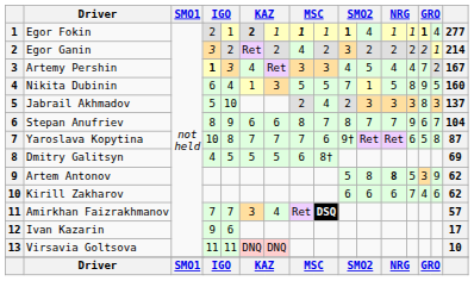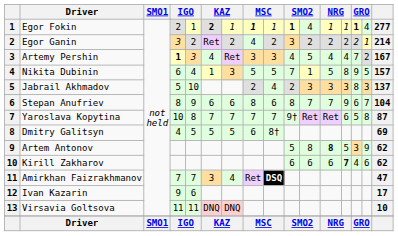 <table align=left| class="wikitable" style="font-size: 85%; text-align: center">
 <tr valign="top">
 <th valign="middle"></th>
 <th valign="middle">Driver</th>
 <th colspan=2><a href='#'>SMO1</a></th>
 <th colspan=2><a href='#'>IGO</a></th>
 <th colspan=2><a href='#'>KAZ</a></th>
 <th colspan=2><a href='#'>MSC</a></th>
 <th colspan=2><a href='#'>SMO2</a></th>
 <th colspan=2><a href='#'>NRG</a></th>
 <th colspan=2><a href='#'>GRO</a></th>
 <th valign="middle"></th>
 </tr>
 <tr>
 <th>1</th>
 <td align="left">Egor Fokin</td>
 <td rowspan="13" colspan="2"><em>not<br>held</em></td>
 <td style="background:#dfdfdf;">2</td>
 <td style="background:#ffffbf;">1</td>
 <td style="background:#dfdfdf;"><strong>2</strong></td>
 <td style="background:#ffffbf;"><em>1</em></td>
 <td style="background:#ffffbf;"><strong><em>1</em></strong></td>
 <td style="background:#ffffbf;"><em>1</em></td>
 <td style="background:#ffffbf;"><strong>1</strong></td>
 <td style="background:#dfffdf;">4</td>
 <td style="background:#ffffbf;"><em>1</em></td>
 <td style="background:#ffffbf;"><em>1</em></td>
 <td style="background:#ffffbf;"><strong>1</strong></td>
 <td style="background:#dfffdf;">4</td>
 <th>277</th>
 </tr>
 <tr>
 <th>2</th>
 <td align="left">Egor Ganin</td>
 <td style="background:#ffdf9f;"><em>3</em></td>
 <td style="background:#dfdfdf;">2</td>
 <td style="background:#efcfff;">Ret</td>
 <td style="background:#dfdfdf;">2</td>
 <td style="background:#dfffdf;">4</td>
 <td style="background:#dfdfdf;">2</td>
 <td style="background:#ffdf9f;">3</td>
 <td style="background:#dfdfdf;">2</td>
 <td style="background:#dfdfdf;">2</td>
 <td style="background:#dfdfdf;">2</td>
 <td style="background:#dfdfdf;"><em>2</em></td>
 <td style="background:#ffffbf;"><em>1</em></td>
 <th>214</th>
 </tr>
 <tr>
 <th>3</th>
 <td align="left">Artemy Pershin</td>
 <td style="background:#ffffbf;"><strong>1</strong></td>
 <td style="background:#ffdf9f;"><em>3</em></td>
 <td style="background:#dfffdf;">4</td>
 <td style="background:#efcfff;">Ret</td>
 <td style="background:#ffdf9f;">3</td>
 <td style="background:#ffdf9f;">3</td>
 <td style="background:#dfffdf;">4</td>
 <td style="background:#dfffdf;">5</td>
 <td style="background:#dfffdf;">4</td>
 <td style="background:#dfffdf;">4</td>
 <td style="background:#dfffdf;">7</td>
 <td style="background:#dfdfdf;">2</td>
 <th>167</th>
 </tr>
 <tr>
 <th>4</th>
 <td align="left">Nikita Dubinin</td>
 <td style="background:#dfffdf;">6</td>
 <td style="background:#dfffdf;">4</td>
 <td style="background:#ffffbf;">1</td>
 <td style="background:#ffdf9f;">3</td>
 <td style="background:#dfffdf;">5</td>
 <td style="background:#dfffdf;">5</td>
 <td style="background:#dfffdf;">7</td>
 <td style="background:#ffffbf;">1</td>
 <td style="background:#dfffdf;">5</td>
 <td style="background:#dfffdf;">8</td>
 <td style="background:#dfffdf;">9</td>
 <td style="background:#dfffdf;">5</td>
-<th>160</th>
+<th>157</th>
 </tr>
 <tr>
 <th>5</th>
 <td align="left">Jabrail Akhmadov</td>
 <td style="background:#dfffdf;">5</td>
 <td style="background:#dfffdf;">10</td>
 <td></td>
 <td></td>
 <td style="background:#dfdfdf;">2</td>
 <td style="background:#dfffdf;">4</td>
 <td style="background:#dfdfdf;">2</td>
 <td style="background:#ffdf9f;">3</td>
 <td style="background:#ffdf9f;">3</td>
 <td style="background:#ffdf9f;">3</td>
 <td style="background:#dfffdf;">8</td>
 <td style="background:#ffdf9f;">3</td>
 <th>137</th>
 </tr>
 <tr>
 <th>6</th>
 <td align="left">Stepan Anufriev</td>
 <td style="background:#dfffdf;">8</td>
 <td style="background:#dfffdf;">9</td>
 <td style="background:#dfffdf;">6</td>
 <td style="background:#dfffdf;">6</td>
 <td style="background:#dfffdf;">8</td>
-<td style="background:#dfffdf;">7</td>
+<td style="background:#dfffdf;">6</td>
 <td style="background:#dfffdf;">8</td>
 <td style="background:#dfffdf;">7</td>
 <td style="background:#dfffdf;">7</td>
 <td style="background:#dfffdf;">9</td>
 <td style="background:#dfffdf;">6</td>
 <td style="background:#dfffdf;">7</td>
 <th>104</th>
 </tr>
 <tr>
 <th>7</th>
 <td align="left">Yaroslava Kopytina</td>
 <td style="background:#dfffdf;">10</td>
 <td style="background:#dfffdf;">8</td>
 <td style="background:#dfffdf;">7</td>
 <td style="background:#dfffdf;">7</td>
 <td style="background:#dfffdf;">7</td>
-<td style="background:#dfffdf;">6</td>
+<td style="background:#dfffdf;">7</td>
 <td style="background:#dfffdf;">9†</td>
 <td style="background:#efcfff;">Ret</td>
 <td style="background:#efcfff;">Ret</td>
 <td style="background:#dfffdf;">6</td>
 <td style="background:#dfffdf;">5</td>
 <td style="background:#dfffdf;">8</td>
 <th>87</th>
 </tr>
 <tr>
 <th>8</th>
 <td align="left">Dmitry Galitsyn</td>
 <td style="background:#dfffdf;">4</td>
 <td style="background:#dfffdf;">5</td>
 <td style="background:#dfffdf;">5</td>
 <td style="background:#dfffdf;">5</td>
 <td style="background:#dfffdf;">6</td>
 <td style="background:#dfffdf;">8†</td>
 <td></td>
 <td></td>
 <td></td>
 <td></td>
 <td></td>
 <td></td>
 <th>69</th>
 </tr>
 <tr>
 <th>9</th>
 <td align="left">Artem Antonov</td>
 <td></td>
 <td></td>
 <td></td>
 <td></td>
 <td></td>
 <td></td>
 <td style="background:#dfffdf;">5</td>
 <td style="background:#dfffdf;">8</td>
 <td style="background:#dfffdf;"><strong>8</strong></td>
 <td style="background:#dfffdf;">5</td>
 <td style="background:#ffdf9f;">3</td>
 <td style="background:#dfffdf;">9</td>
 <th>62</th>
 </tr>
 <tr>
 <th>10</th>
 <td align="left">Kirill Zakharov</td>
 <td></td>
 <td></td>
 <td></td>
 <td></td>
 <td></td>
 <td></td>
 <td style="background:#dfffdf;">6</td>
 <td style="background:#dfffdf;">6</td>
 <td style="background:#dfffdf;">6</td>
-<td style="background:#dfffdf;">7</td>
+<td style="background:#dfffdf;"><strong>7</strong></td>
 <td style="background:#dfffdf;">4</td>
 <td style="background:#dfffdf;">6</td>
 <th>62</th>
 </tr>
 <tr>
 <th>11</th>
 <td align="left">Amirkhan Faizrakhmanov</td>
 <td style="background:#dfffdf;">7</td>
 <td style="background:#dfffdf;">7</td>
 <td style="background:#ffdf9f;">3</td>
 <td style="background:#dfffdf;">4</td>
 <td style="background:#efcfff;">Ret</td>
 <td style="background-color:#000000;color:white"><strong>DSQ</strong></td>
 <td></td>
 <td></td>
 <td></td>
 <td></td>
 <td></td>
 <td></td>
-<th>57</th>
+<th>47</th>
 </tr>
 <tr>
 <th>12</th>
 <td align="left">Ivan Kazarin</td>
 <td style="background:#dfffdf;">9</td>
 <td style="background:#dfffdf;">6</td>
 <td></td>
 <td></td>
 <td></td>
 <td></td>
 <td></td>
 <td></td>
 <td></td>
 <td></td>
 <td></td>
 <td></td>
 <th>17</th>
 </tr>
 <tr>
 <th>13</th>
 <td align="left">Virsavia Goltsova</td>
 <td style="background:#dfffdf;">11</td>
 <td style="background:#dfffdf;">11</td>
 <td style="background:#ffcfcf;">DNQ</td>
 <td style="background:#ffcfcf;">DNQ</td>
 <td></td>
 <td></td>
 <td></td>
 <td></td>
 <td></td>
 <td></td>
 <td></td>
 <td></td>
 <th>10</th>
 </tr>
 <tr>
 </tr>
 <tr valign="top">
 <th valign="middle"></th>
 <th valign="middle">Driver</th>
 <th colspan=2><a href='#'>SMO1</a></th>
 <th colspan=2><a href='#'>IGO</a></th>
 <th colspan=2><a href='#'>KAZ</a></th>
 <th colspan=2><a href='#'>MSC</a></th>
 <th colspan=2><a href='#'>SMO2</a></th>
 <th colspan=2><a href='#'>NRG</a></th>
 <th colspan=2><a href='#'>GRO</a></th>
 <th valign="middle"></th>
 </tr>
 </table>
